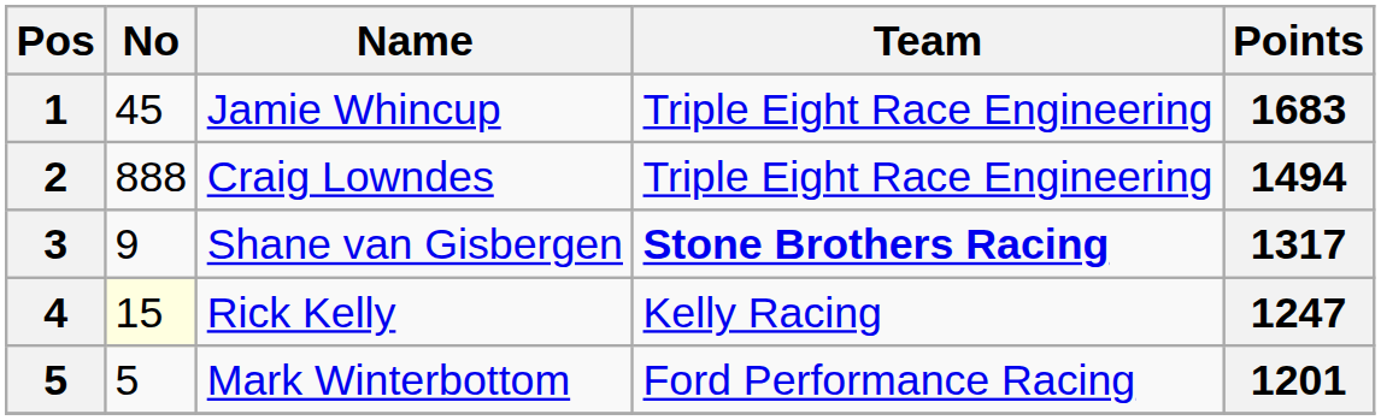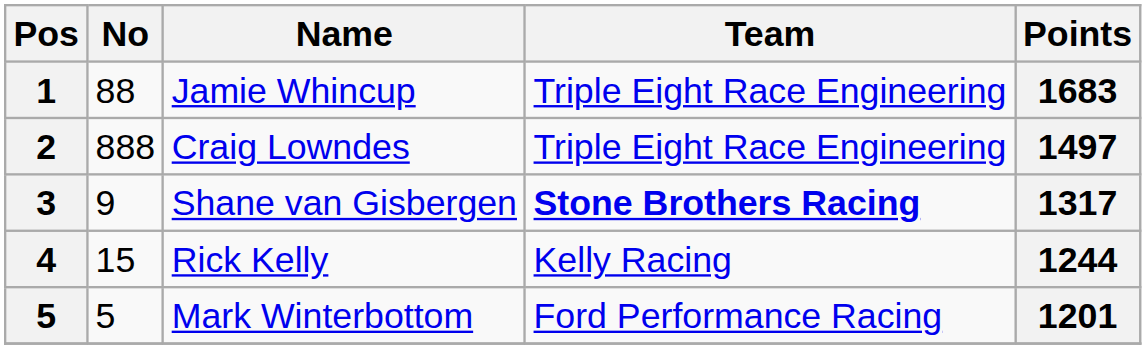 <table class="wikitable" style="font-size: 95%;">
 <tr>
 <th>Pos</th>
 <th>No</th>
 <th>Name</th>
 <th>Team</th>
 <th>Points</th>
 </tr>
 <tr>
 <th>1</th>
-<td>45</td>
+<td>88</td>
 <td><a href='#'>Jamie Whincup</a></td>
 <td><a href='#'>Triple Eight Race Engineering</a></td>
 <th>1683</th>
 </tr>
 <tr>
 <th>2</th>
 <td>888</td>
 <td><a href='#'>Craig Lowndes</a></td>
 <td><a href='#'>Triple Eight Race Engineering</a></td>
-<th>1494</th>
+<th>1497</th>
 </tr>
 <tr>
 <th>3</th>
 <td>9</td>
 <td><a href='#'>Shane van Gisbergen</a></td>
 <td><strong><a href='#'>Stone Brothers Racing</a></strong></td>
 <th>1317</th>
 </tr>
 <tr>
 <th>4</th>
-<td style="background: lightyellow;">15</td>
+<td>15</td>
 <td><a href='#'>Rick Kelly</a></td>
 <td><a href='#'>Kelly Racing</a></td>
-<th>1247</th>
+<th>1244</th>
 </tr>
 <tr>
 <th>5</th>
 <td>5</td>
 <td><a href='#'>Mark Winterbottom</a></td>
 <td><a href='#'>Ford Performance Racing</a></td>
 <th>1201</th>
 </tr>
 <tr>
 </tr>
 </table>
